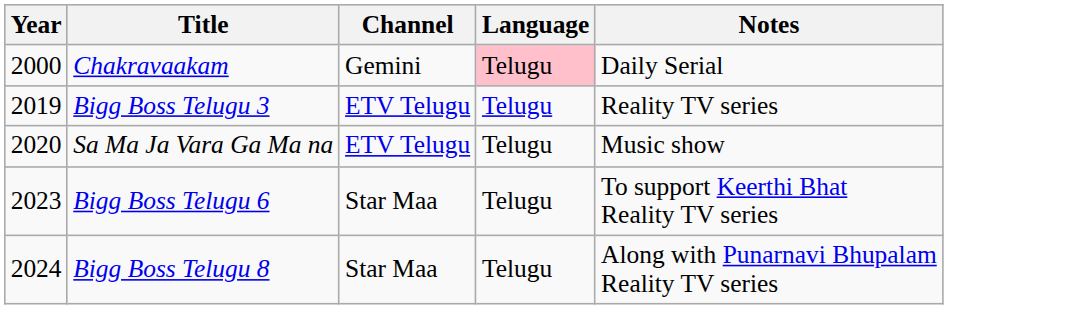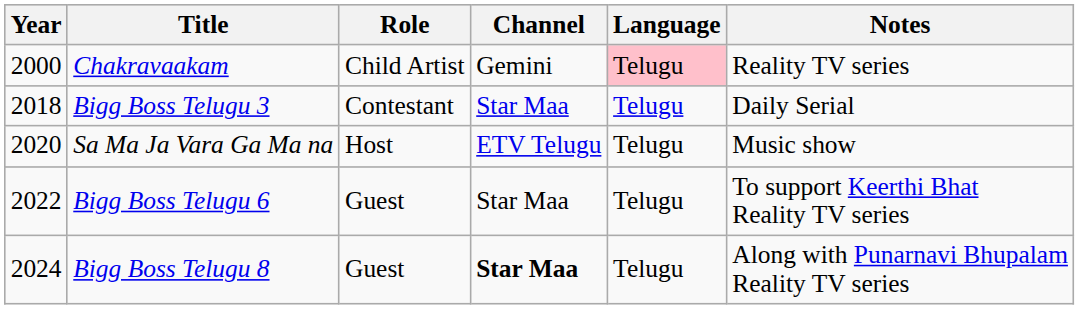 <table class = "wikitable sortable">
 <tr>
 <th>Year</th>
 <th>Title</th>
+<th>Role</th>
 <th>Channel</th>
 <th>Language</th>
 <th>Notes</th>
 </tr>
 <tr>
 <td>2000</td>
 <td><em><a href='#'>Chakravaakam</a></em></td>
+<td>Child Artist</td>
 <td>Gemini</td>
 <td style="background: pink;">Telugu</td>
-<td>Daily Serial</td>
+<td>Reality TV series</td>
 </tr>
 <tr>
-<td>2019</td>
+<td>2018</td>
 <td><em><a href='#'>Bigg Boss Telugu 3</a></em></td>
-<td><a href='#'>ETV Telugu</a></td>
+<td>Contestant</td>
+<td><a href='#'>Star Maa</a></td>
 <td><a href='#'>Telugu</a></td>
-<td>Reality TV series</td>
+<td>Daily Serial</td>
 </tr>
 <tr>
 <td>2020</td>
 <td><em>Sa Ma Ja Vara Ga Ma na </em></td>
+<td>Host</td>
 <td><a href='#'>ETV Telugu</a></td>
 <td>Telugu</td>
 <td>Music show</td>
 </tr>
 <tr>
-<td>2023</td>
+<td>2022</td>
 <td><em><a href='#'>Bigg Boss Telugu 6</a></em></td>
+<td>Guest</td>
 <td>Star Maa</td>
 <td>Telugu</td>
 <td>To support <a href='#'>Keerthi Bhat</a> <br> Reality TV series</td>
 </tr>
 <tr>
 <td>2024</td>
 <td><em><a href='#'>Bigg Boss Telugu 8</a></em></td>
-<td>Star Maa</td>
+<td>Guest</td>
+<td><strong>Star Maa</strong></td>
 <td>Telugu</td>
 <td>Along with <a href='#'>Punarnavi Bhupalam</a> <br> Reality TV series</td>
 </tr>
 </table>
